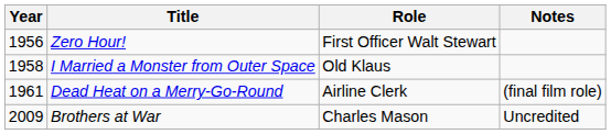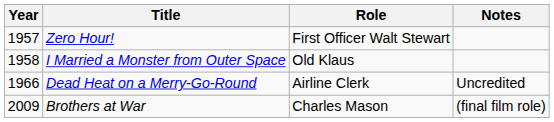 <table class="wikitable">
 <tr>
 <th>Year</th>
 <th>Title</th>
 <th>Role</th>
 <th>Notes</th>
 </tr>
 <tr>
-<td>1956</td>
+<td>1957</td>
 <td><em><a href='#'>Zero Hour!</a></em></td>
 <td>First Officer Walt Stewart</td>
 <td></td>
 </tr>
 <tr>
 <td>1958</td>
 <td><em><a href='#'>I Married a Monster from Outer Space</a></em></td>
 <td>Old Klaus</td>
 <td></td>
 </tr>
 <tr>
-<td>1961</td>
+<td>1966</td>
 <td><em><a href='#'>Dead Heat on a Merry-Go-Round</a></em></td>
 <td>Airline Clerk</td>
-<td>(final film role)</td>
+<td>Uncredited</td>
 </tr>
 <tr>
 <td>2009</td>
 <td><em>Brothers at War</em></td>
 <td>Charles Mason</td>
-<td>Uncredited</td>
+<td>(final film role)</td>
 </tr>
 </table>
